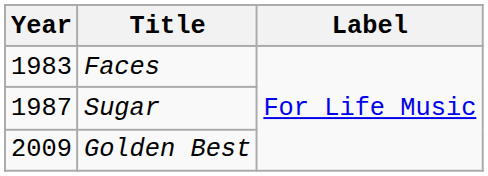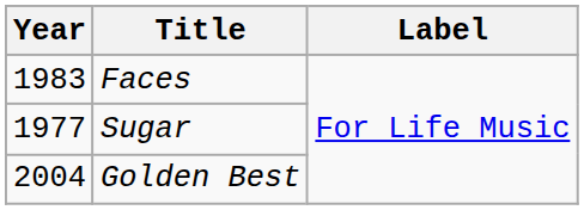 <table class="wikitable">
 <tr>
 <th>Year</th>
 <th>Title</th>
 <th>Label</th>
 </tr>
 <tr>
 <td align="center">1983</td>
 <td><em>Faces</em></td>
 <td rowspan="3" align="center"><a href='#'>For Life Music</a></td>
 </tr>
 <tr>
-<td align="center">1987</td>
+<td align="center">1977</td>
 <td><em>Sugar</em></td>
 </tr>
 <tr>
-<td align="center">2009</td>
+<td align="center">2004</td>
 <td><em>Golden Best</em></td>
 </tr>
 </table>
